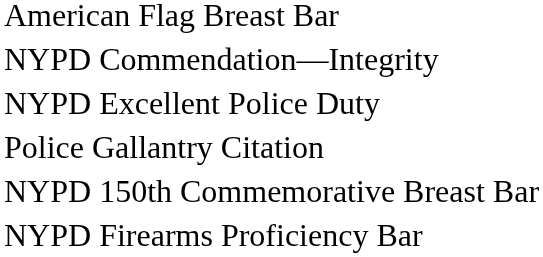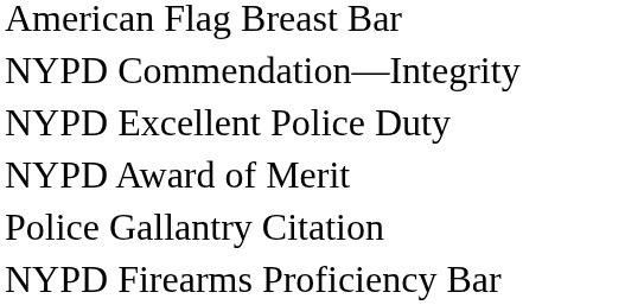 <table>
 <tr>
 <td></td>
 <td>American Flag Breast Bar</td>
 </tr>
 <tr>
 <td></td>
 <td>NYPD Commendation—Integrity</td>
 </tr>
 <tr>
 <td></td>
 <td>NYPD Excellent Police Duty</td>
 </tr>
 <tr>
 <td></td>
-<td>Police Gallantry Citation</td>
+<td>NYPD Award of Merit</td>
 </tr>
 <tr>
 <td></td>
-<td>NYPD 150th Commemorative Breast Bar</td>
+<td>Police Gallantry Citation</td>
 </tr>
 <tr>
 <td></td>
 <td>NYPD Firearms Proficiency Bar</td>
 </tr>
 </table>
